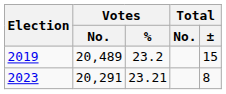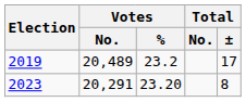 <table class="wikitable">
 <tr>
 <th rowspan="2">Election</th>
 <th colspan="2">Votes</th>
 <th colspan="2">Total</th>
 </tr>
 <tr>
 <th>No.</th>
 <th>%</th>
 <th>No.</th>
 <th>±</th>
 </tr>
 <tr>
 <td><a href='#'>2019</a></td>
 <td align="center">20,489</td>
 <td align="center">23.2</td>
 <td align="left"></td>
-<td align="center"> 15</td>
+<td align="center"> 17</td>
 </tr>
 <tr>
 <td><a href='#'>2023</a></td>
 <td>20,291</td>
-<td>23.21</td>
+<td>23.20</td>
 <td></td>
 <td> 8</td>
 </tr>
 </table>
